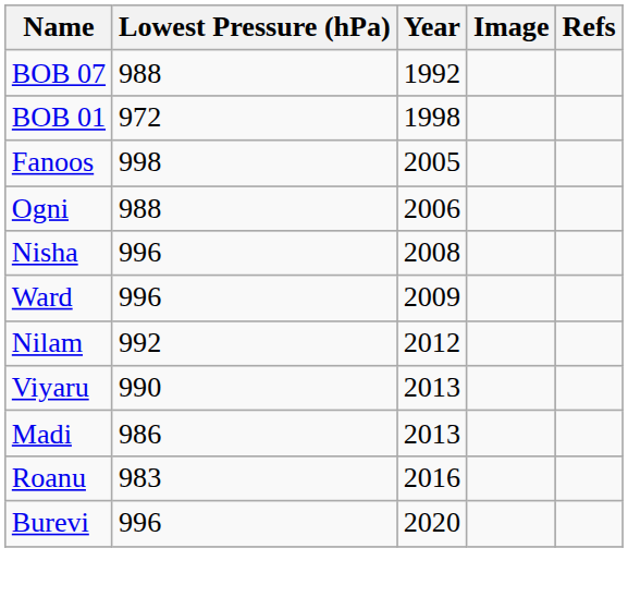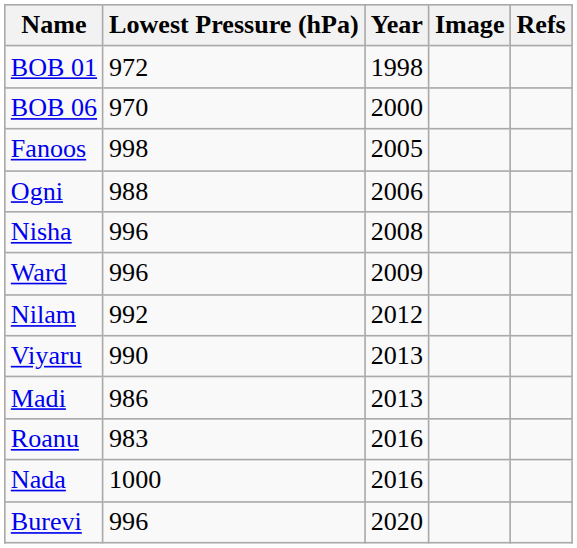 <table class="wikitable sortable">
 <tr>
 <th>Name</th>
 <th>Lowest Pressure (hPa)</th>
 <th>Year</th>
 <th>Image</th>
 <th>Refs</th>
 </tr>
 <tr>
-<td><a href='#'>BOB 07</a></td>
-<td>988</td>
-<td>1992</td>
+<td><a href='#'>BOB 01</a></td>
+<td>972</td>
+<td>1998</td>
 <td></td>
 <td></td>
 </tr>
 <tr>
-<td><a href='#'>BOB 01</a></td>
-<td>972</td>
-<td>1998</td>
+<td><a href='#'>BOB 06</a></td>
+<td>970</td>
+<td>2000</td>
 <td></td>
 <td></td>
 </tr>
 <tr>
 <td><a href='#'>Fanoos</a></td>
 <td>998</td>
 <td>2005</td>
 <td></td>
 <td></td>
 </tr>
 <tr>
 <td><a href='#'>Ogni</a></td>
 <td>988</td>
 <td>2006</td>
 <td></td>
 <td></td>
 </tr>
 <tr>
 <td><a href='#'>Nisha</a></td>
 <td>996</td>
 <td>2008</td>
 <td></td>
 <td></td>
 </tr>
 <tr>
 <td><a href='#'>Ward</a></td>
 <td>996</td>
 <td>2009</td>
 <td></td>
 <td></td>
 </tr>
 <tr>
 <td><a href='#'>Nilam</a></td>
 <td>992</td>
 <td>2012</td>
 <td></td>
 <td></td>
 </tr>
 <tr>
 <td><a href='#'>Viyaru</a></td>
 <td>990</td>
 <td>2013</td>
 <td></td>
 <td></td>
 </tr>
 <tr>
 <td><a href='#'>Madi</a></td>
 <td>986</td>
 <td>2013</td>
 <td></td>
 <td></td>
 </tr>
 <tr>
 <td><a href='#'>Roanu</a></td>
 <td>983</td>
 <td>2016</td>
 <td></td>
 <td></td>
 </tr>
 <tr>
+<td><a href='#'>Nada</a></td>
+<td>1000</td>
+<td>2016</td>
+<td></td>
+<td></td>
+</tr>
+<tr>
 <td><a href='#'>Burevi</a></td>
 <td>996</td>
 <td>2020</td>
 <td></td>
 <td></td>
 </tr>
 </table>
